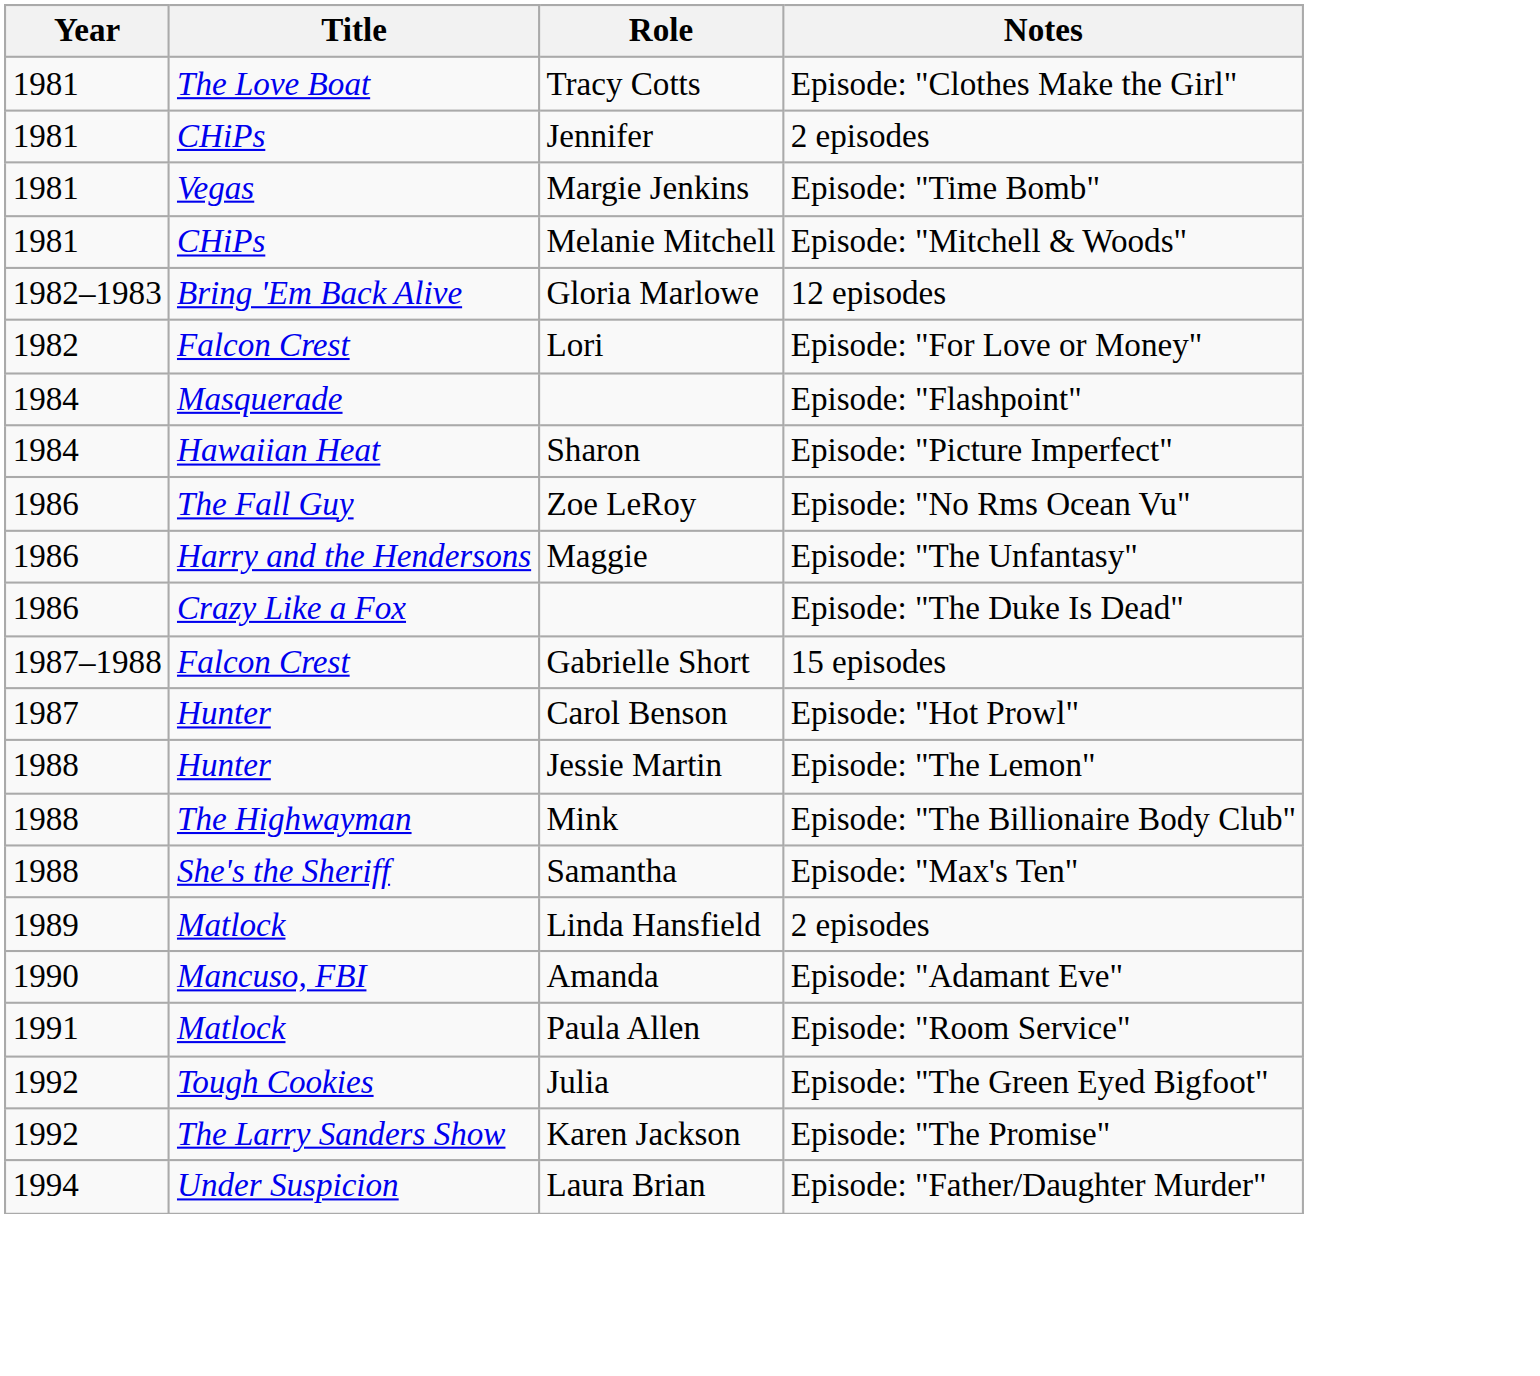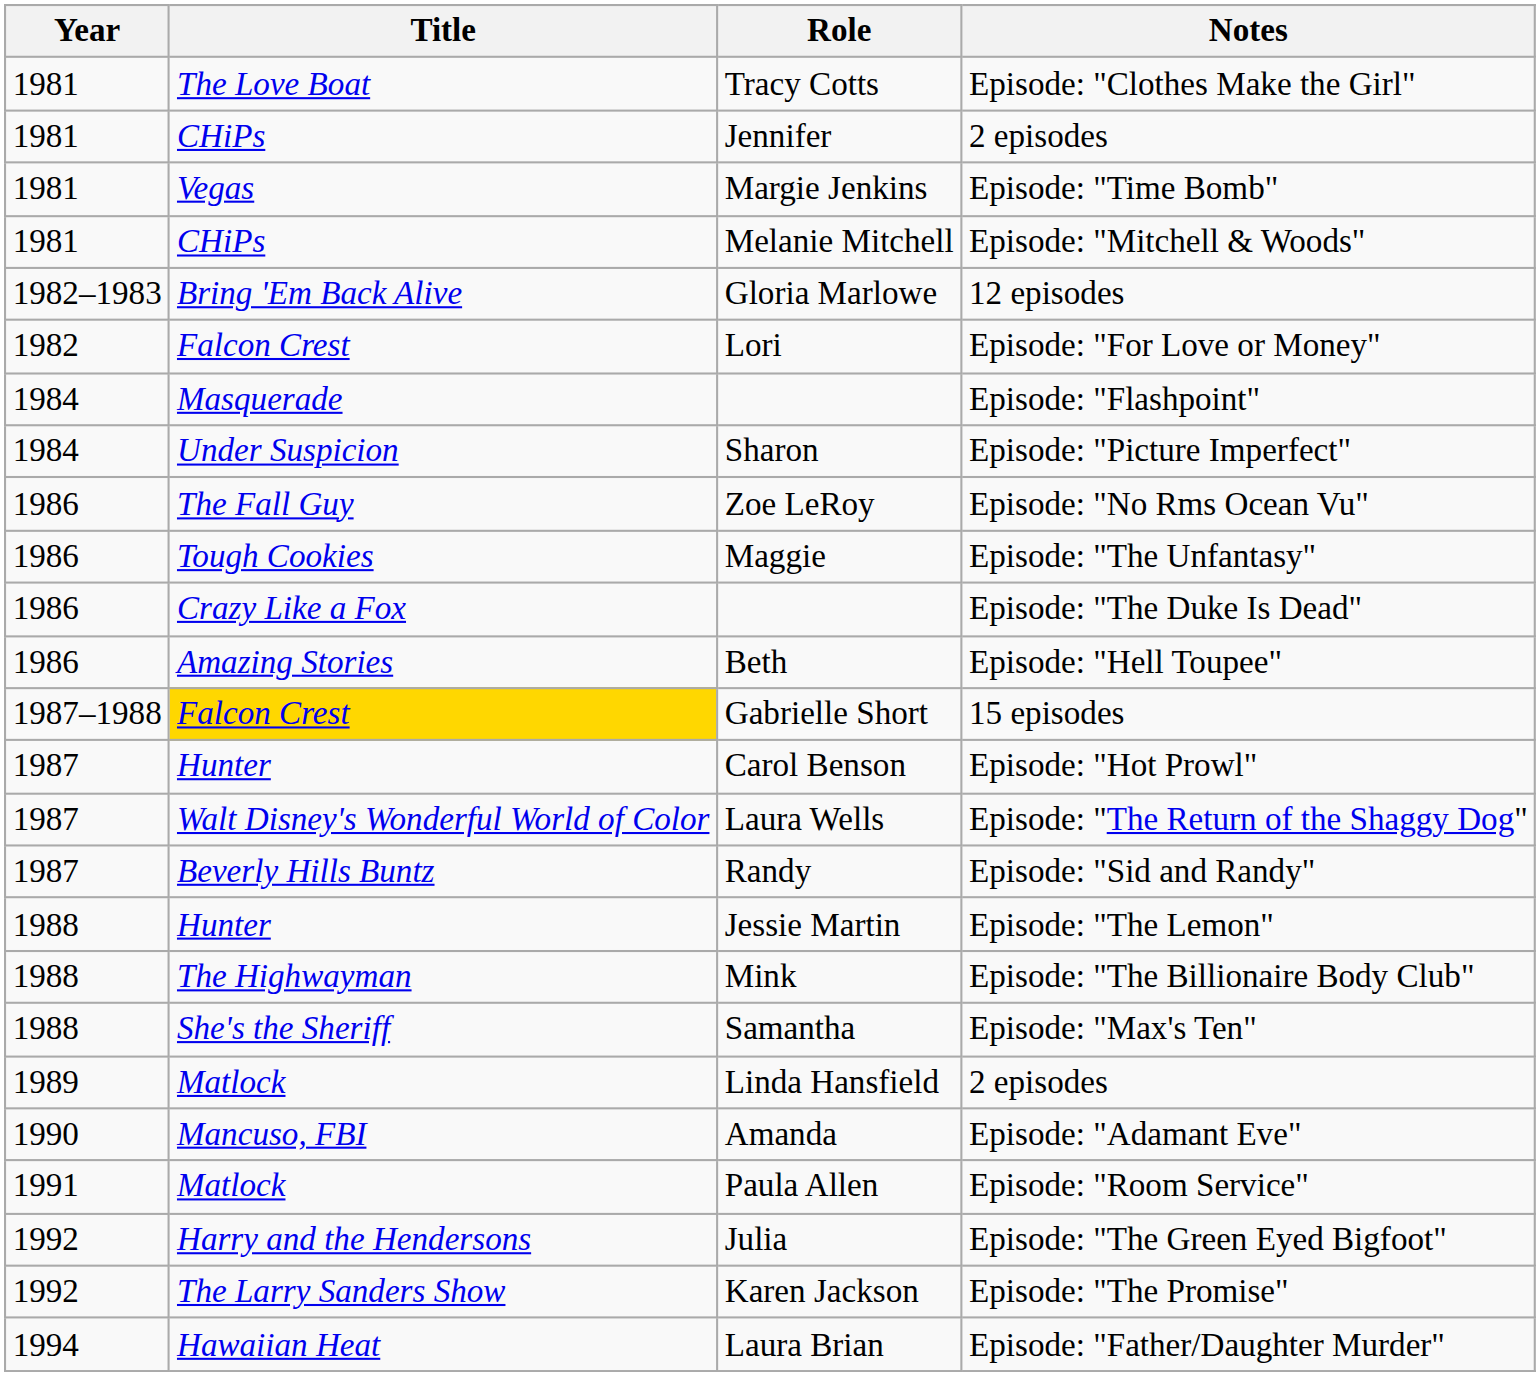 <table class="wikitable sortable">
 <tr>
 <th>Year</th>
 <th>Title</th>
 <th>Role</th>
 <th>Notes</th>
 </tr>
 <tr>
 <td>1981</td>
 <td><em><a href='#'>The Love Boat</a></em></td>
 <td>Tracy Cotts</td>
 <td>Episode: "Clothes Make the Girl"</td>
 </tr>
 <tr>
 <td>1981</td>
 <td><em><a href='#'>CHiPs</a></em></td>
 <td>Jennifer</td>
 <td>2 episodes</td>
 </tr>
 <tr>
 <td>1981</td>
 <td><em><a href='#'>Vegas</a></em></td>
 <td>Margie Jenkins</td>
 <td>Episode: "Time Bomb"</td>
 </tr>
 <tr>
 <td>1981</td>
 <td><em><a href='#'>CHiPs</a></em></td>
 <td>Melanie Mitchell</td>
 <td>Episode: "Mitchell & Woods"</td>
 </tr>
 <tr>
 <td>1982–1983</td>
 <td><em><a href='#'>Bring 'Em Back Alive</a></em></td>
 <td>Gloria Marlowe</td>
 <td>12 episodes </td>
 </tr>
 <tr>
 <td>1982</td>
 <td><em><a href='#'>Falcon Crest</a></em></td>
 <td>Lori</td>
 <td>Episode: "For Love or Money"</td>
 </tr>
 <tr>
 <td>1984</td>
 <td><em><a href='#'>Masquerade</a></em></td>
 <td></td>
 <td>Episode: "Flashpoint"</td>
 </tr>
 <tr>
 <td>1984</td>
-<td><em><a href='#'>Hawaiian Heat</a></em></td>
+<td><em><a href='#'>Under Suspicion</a></em></td>
 <td>Sharon</td>
 <td>Episode: "Picture Imperfect"</td>
 </tr>
 <tr>
 <td>1986</td>
 <td><em><a href='#'>The Fall Guy</a></em></td>
 <td>Zoe LeRoy</td>
 <td>Episode: "No Rms Ocean Vu"</td>
 </tr>
 <tr>
 <td>1986</td>
-<td><em><a href='#'>Harry and the Hendersons</a></em></td>
+<td><em><a href='#'>Tough Cookies</a></em></td>
 <td>Maggie</td>
 <td>Episode: "The Unfantasy"</td>
 </tr>
 <tr>
 <td>1986</td>
 <td><em><a href='#'>Crazy Like a Fox</a></em></td>
 <td></td>
 <td>Episode: "The Duke Is Dead"</td>
 </tr>
 <tr>
+<td>1986</td>
+<td><em><a href='#'>Amazing Stories</a></em></td>
+<td>Beth</td>
+<td>Episode: "Hell Toupee"</td>
+</tr>
+<tr>
 <td>1987–1988</td>
-<td><em><a href='#'>Falcon Crest</a></em></td>
+<td style="background: gold;"><em><a href='#'>Falcon Crest</a></em></td>
 <td>Gabrielle Short</td>
 <td>15 episodes</td>
 </tr>
 <tr>
 <td>1987</td>
 <td><em><a href='#'>Hunter</a></em></td>
 <td>Carol Benson</td>
 <td>Episode: "Hot Prowl"</td>
+</tr>
+<tr>
+<td>1987</td>
+<td><em><a href='#'>Walt Disney's Wonderful World of Color</a></em></td>
+<td>Laura Wells</td>
+<td>Episode: "<a href='#'>The Return of the Shaggy Dog</a>" </td>
+</tr>
+<tr>
+<td>1987</td>
+<td><em><a href='#'>Beverly Hills Buntz</a></em></td>
+<td>Randy</td>
+<td>Episode: "Sid and Randy"</td>
 </tr>
 <tr>
 <td>1988</td>
 <td><em><a href='#'>Hunter</a></em></td>
 <td>Jessie Martin</td>
 <td>Episode: "The Lemon"</td>
 </tr>
 <tr>
 <td>1988</td>
 <td><em><a href='#'>The Highwayman</a></em></td>
 <td>Mink</td>
 <td>Episode: "The Billionaire Body Club"</td>
 </tr>
 <tr>
 <td>1988</td>
 <td><em><a href='#'>She's the Sheriff</a></em></td>
 <td>Samantha</td>
 <td>Episode: "Max's Ten"</td>
 </tr>
 <tr>
 <td>1989</td>
 <td><em><a href='#'>Matlock</a></em></td>
 <td>Linda Hansfield</td>
 <td>2 episodes</td>
 </tr>
 <tr>
 <td>1990</td>
 <td><em><a href='#'>Mancuso, FBI</a></em></td>
 <td>Amanda</td>
 <td>Episode: "Adamant Eve"</td>
 </tr>
 <tr>
 <td>1991</td>
 <td><em><a href='#'>Matlock</a></em></td>
 <td>Paula Allen</td>
 <td>Episode: "Room Service"</td>
 </tr>
 <tr>
 <td>1992</td>
-<td><em><a href='#'>Tough Cookies</a></em></td>
+<td><em><a href='#'>Harry and the Hendersons</a></em></td>
 <td>Julia</td>
 <td>Episode: "The Green Eyed Bigfoot"</td>
 </tr>
 <tr>
 <td>1992</td>
 <td><em><a href='#'>The Larry Sanders Show</a></em></td>
 <td>Karen Jackson</td>
 <td>Episode: "The Promise"</td>
 </tr>
 <tr>
 <td>1994</td>
-<td><em><a href='#'>Under Suspicion</a></em></td>
+<td><em><a href='#'>Hawaiian Heat</a></em></td>
 <td>Laura Brian</td>
 <td>Episode: "Father/Daughter Murder" </td>
 </tr>
 <tr>
 </tr>
 </table>
